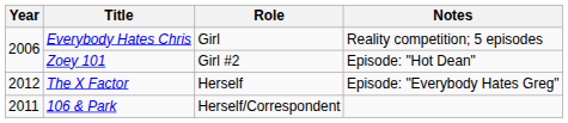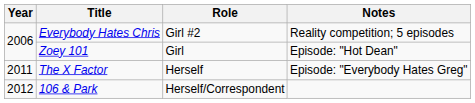 <table class="wikitable sortable">
 <tr>
 <th>Year</th>
 <th>Title</th>
 <th>Role</th>
 <th class="unsortable">Notes</th>
 </tr>
 <tr>
 <td rowspan=2>2006</td>
 <td><em><a href='#'>Everybody Hates Chris</a></em></td>
-<td>Girl</td>
+<td>Girl #2</td>
 <td>Reality competition; 5 episodes</td>
 </tr>
 <tr>
 <td><em><a href='#'>Zoey 101</a></em></td>
-<td>Girl #2</td>
+<td>Girl</td>
 <td>Episode: "Hot Dean"</td>
 </tr>
 <tr>
-<td>2012</td>
+<td>2011</td>
 <td><em><a href='#'>The X Factor</a></em></td>
 <td>Herself</td>
 <td>Episode: "Everybody Hates Greg"</td>
 </tr>
 <tr>
-<td>2011</td>
+<td>2012</td>
 <td><em><a href='#'>106 & Park</a></em></td>
 <td>Herself/Correspondent</td>
 <td></td>
 </tr>
 </table>
